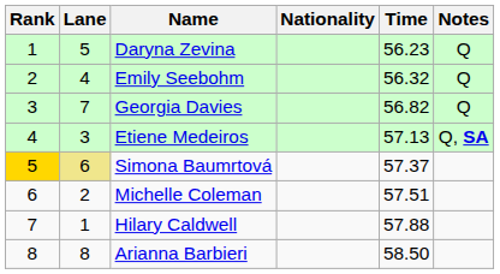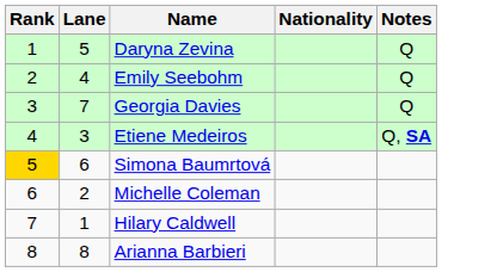 <table class="wikitable sortable" style="text-align:center">
 <tr>
 <th>Rank</th>
 <th>Lane</th>
 <th>Name</th>
 <th>Nationality</th>
-<th>Time</th>
 <th>Notes</th>
 </tr>
 <tr bgcolor=ccffcc>
 <td>1</td>
 <td>5</td>
 <td align=left><a href='#'>Daryna Zevina</a></td>
 <td align=left></td>
-<td>56.23</td>
 <td>Q</td>
 </tr>
 <tr bgcolor=ccffcc>
 <td>2</td>
 <td>4</td>
 <td align=left><a href='#'>Emily Seebohm</a></td>
 <td align=left></td>
-<td>56.32</td>
 <td>Q</td>
 </tr>
 <tr bgcolor=ccffcc>
 <td>3</td>
 <td>7</td>
 <td align=left><a href='#'>Georgia Davies</a></td>
 <td align=left></td>
-<td>56.82</td>
 <td>Q</td>
 </tr>
 <tr bgcolor=ccffcc>
 <td>4</td>
 <td>3</td>
 <td align=left><a href='#'>Etiene Medeiros</a></td>
 <td align=left></td>
-<td>57.13</td>
 <td>Q, <strong><a href='#'>SA</a></strong></td>
 </tr>
 <tr>
 <td style="background: gold;">5</td>
-<td style="background: khaki;">6</td>
+<td>6</td>
 <td align=left><a href='#'>Simona Baumrtová</a></td>
 <td align=left></td>
-<td>57.37</td>
 <td></td>
 </tr>
 <tr>
 <td>6</td>
 <td>2</td>
 <td align=left><a href='#'>Michelle Coleman</a></td>
 <td align=left></td>
-<td>57.51</td>
 <td></td>
 </tr>
 <tr>
 <td>7</td>
 <td>1</td>
 <td align=left><a href='#'>Hilary Caldwell</a></td>
 <td align=left></td>
-<td>57.88</td>
 <td></td>
 </tr>
 <tr>
 <td>8</td>
 <td>8</td>
 <td align=left><a href='#'>Arianna Barbieri</a></td>
 <td align=left></td>
-<td>58.50</td>
 <td></td>
 </tr>
 </table>
